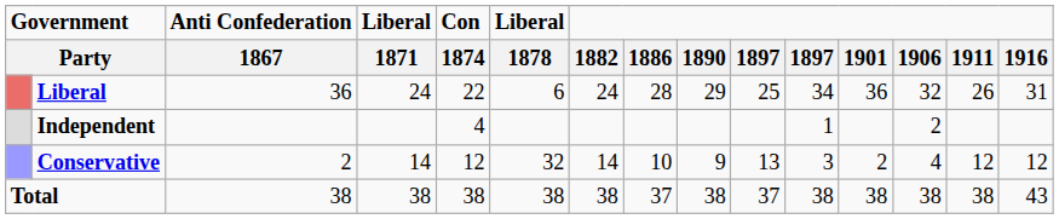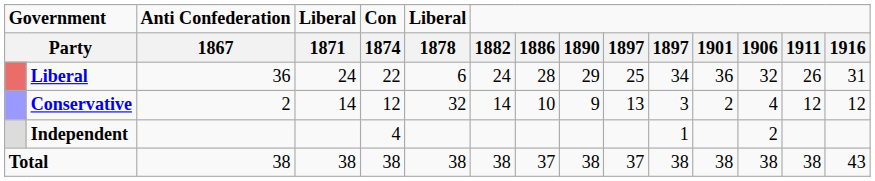 <table class="wikitable">
 <tr>
 <td colspan="2"><strong>Government</strong></td>
 <td><strong>Anti Confederation</strong></td>
 <td><strong>Liberal</strong></td>
 <td><strong>Con</strong></td>
 <td><strong>Liberal</strong></td>
 </tr>
 <tr>
 <th colspan="2">Party</th>
 <th>1867</th>
 <th>1871</th>
 <th>1874</th>
 <th>1878</th>
 <th>1882</th>
 <th>1886</th>
 <th>1890</th>
 <th>1897</th>
 <th>1897</th>
 <th>1901</th>
 <th>1906</th>
 <th>1911</th>
 <th>1916</th>
 </tr>
 <tr align="right">
 <td bgcolor="#EA6D6A">   </td>
 <td align="left"><strong><a href='#'>Liberal</a></strong></td>
 <td>36</td>
 <td>24</td>
 <td>22</td>
 <td>6</td>
 <td>24</td>
 <td>28</td>
 <td>29</td>
 <td>25</td>
 <td>34</td>
 <td>36</td>
 <td>32</td>
 <td>26</td>
 <td>31</td>
 </tr>
 <tr align="right">
+<td bgcolor="#9999FF">   </td>
+<td align="left"><strong><a href='#'>Conservative</a></strong></td>
+<td>2</td>
+<td>14</td>
+<td>12</td>
+<td>32</td>
+<td>14</td>
+<td>10</td>
+<td>9</td>
+<td>13</td>
+<td>3</td>
+<td>2</td>
+<td>4</td>
+<td>12</td>
+<td>12</td>
+</tr>
+<tr align="right">
 <td bgcolor="#DCDCDC">   </td>
 <td align="left"><strong>Independent</strong></td>
 <td></td>
 <td></td>
 <td>4</td>
 <td></td>
 <td></td>
 <td></td>
 <td></td>
 <td></td>
 <td>1</td>
 <td></td>
 <td>2</td>
 <td></td>
 <td></td>
-</tr>
-<tr align="right">
-<td bgcolor="#9999FF">   </td>
-<td align="left"><strong><a href='#'>Conservative</a></strong></td>
-<td>2</td>
-<td>14</td>
-<td>12</td>
-<td>32</td>
-<td>14</td>
-<td>10</td>
-<td>9</td>
-<td>13</td>
-<td>3</td>
-<td>2</td>
-<td>4</td>
-<td>12</td>
-<td>12</td>
 </tr>
 <tr align="right">
 <td colspan="2" align="left"><strong>Total</strong></td>
 <td>38</td>
 <td>38</td>
 <td>38</td>
 <td>38</td>
 <td>38</td>
 <td>37</td>
 <td>38</td>
 <td>37</td>
 <td>38</td>
 <td>38</td>
 <td>38</td>
 <td>38</td>
 <td>43</td>
 </tr>
 </table>
